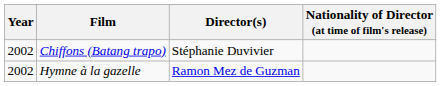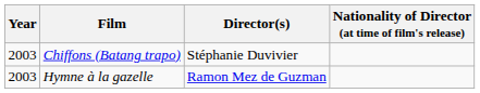 <table class="wikitable sortable">
 <tr>
 <th>Year</th>
 <th>Film</th>
 <th>Director(s)</th>
 <th>Nationality of Director<br><small>(at time of film's release)</small></th>
 </tr>
 <tr>
-<td>2002</td>
+<td>2003</td>
 <td><em><a href='#'>Chiffons (Batang trapo)</a></em></td>
 <td>Stéphanie Duvivier</td>
 <td></td>
 </tr>
 <tr>
-<td>2002</td>
+<td>2003</td>
 <td><em>Hymne à la gazelle</em></td>
 <td><a href='#'>Ramon Mez de Guzman</a></td>
 <td></td>
 </tr>
 </table>
